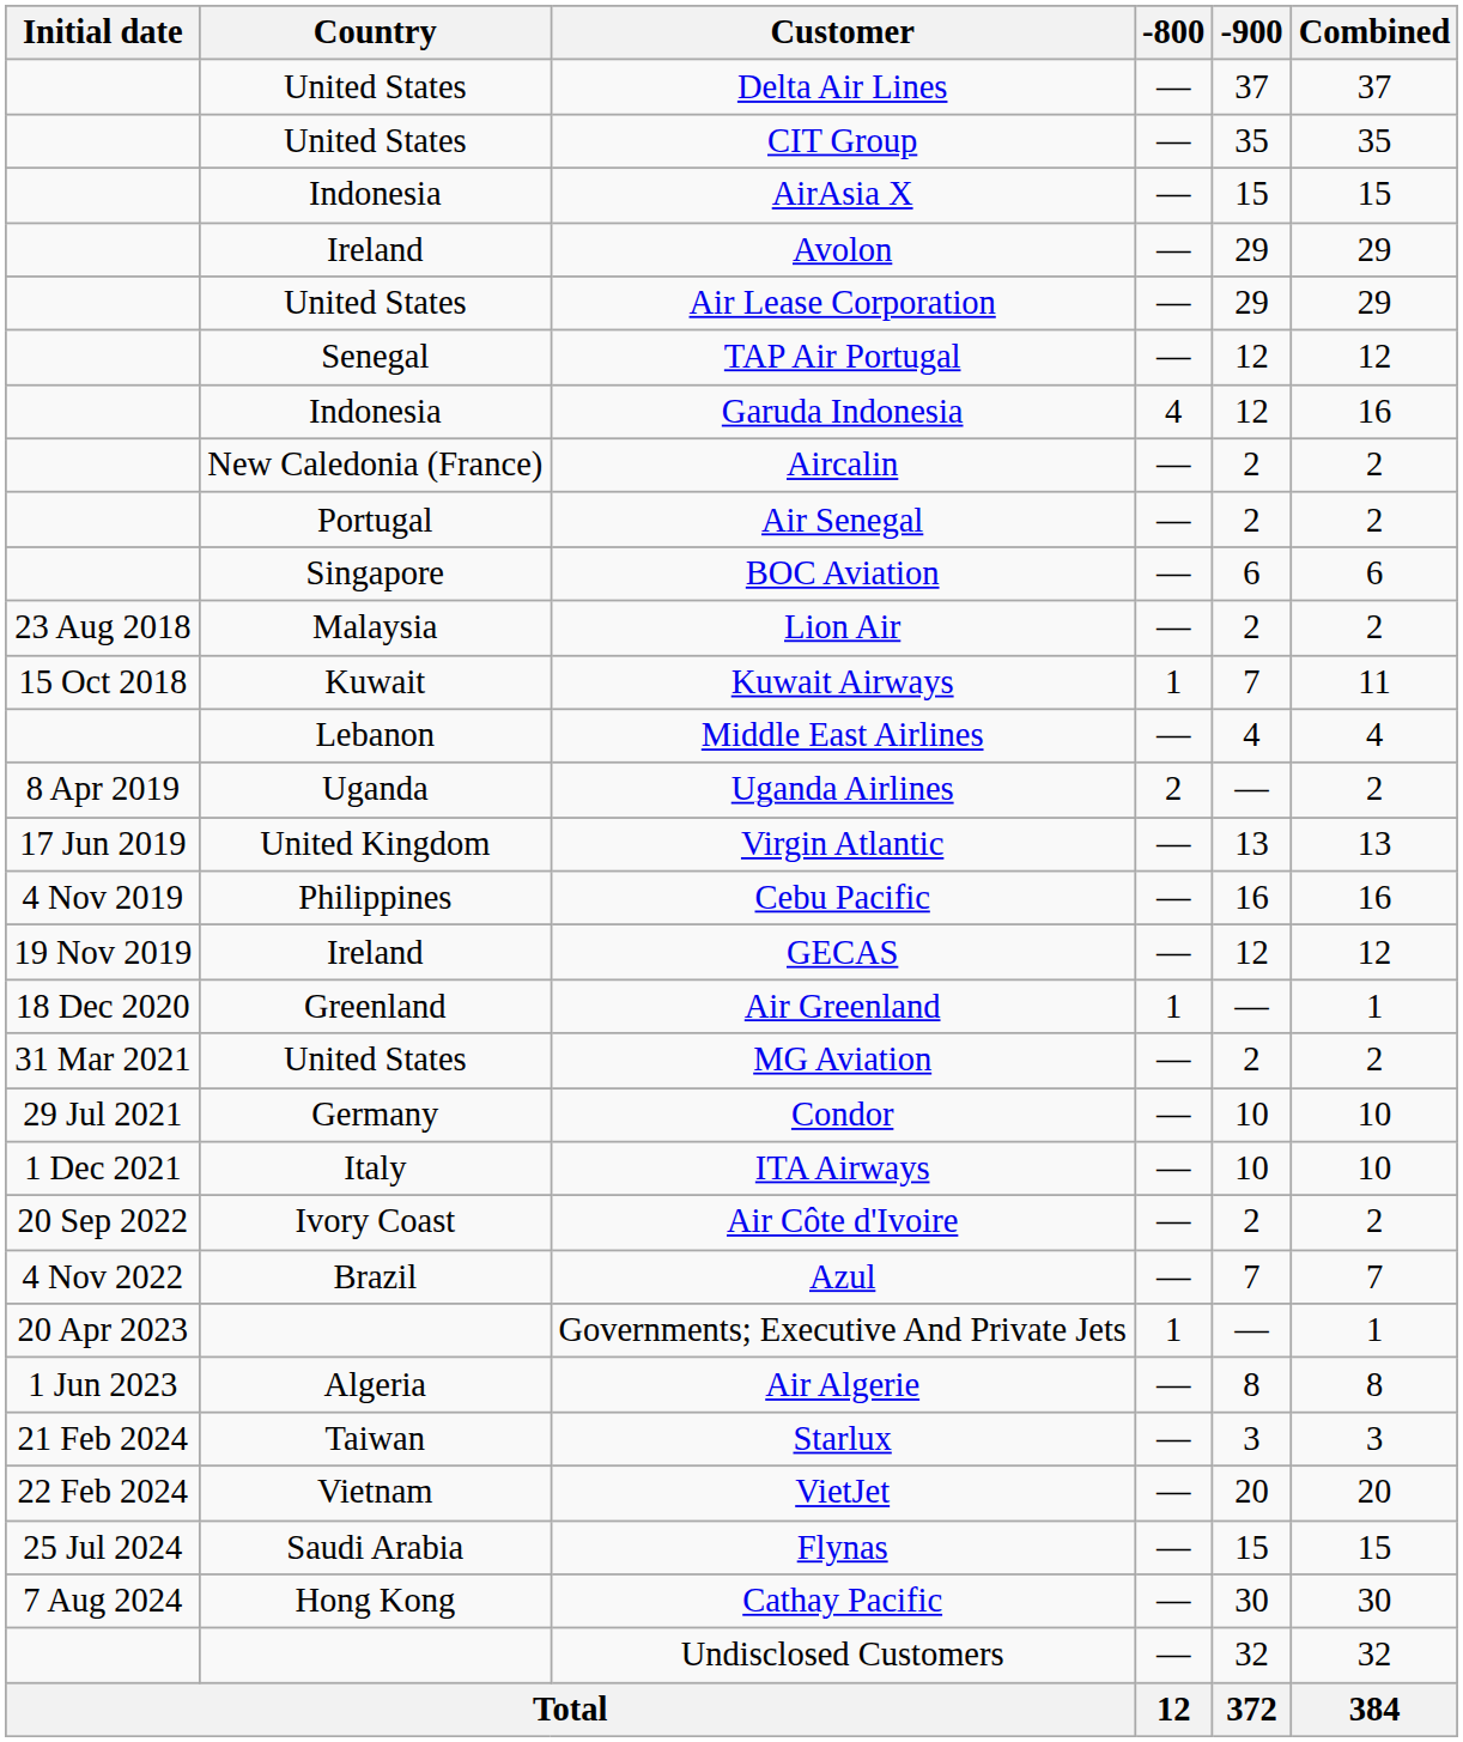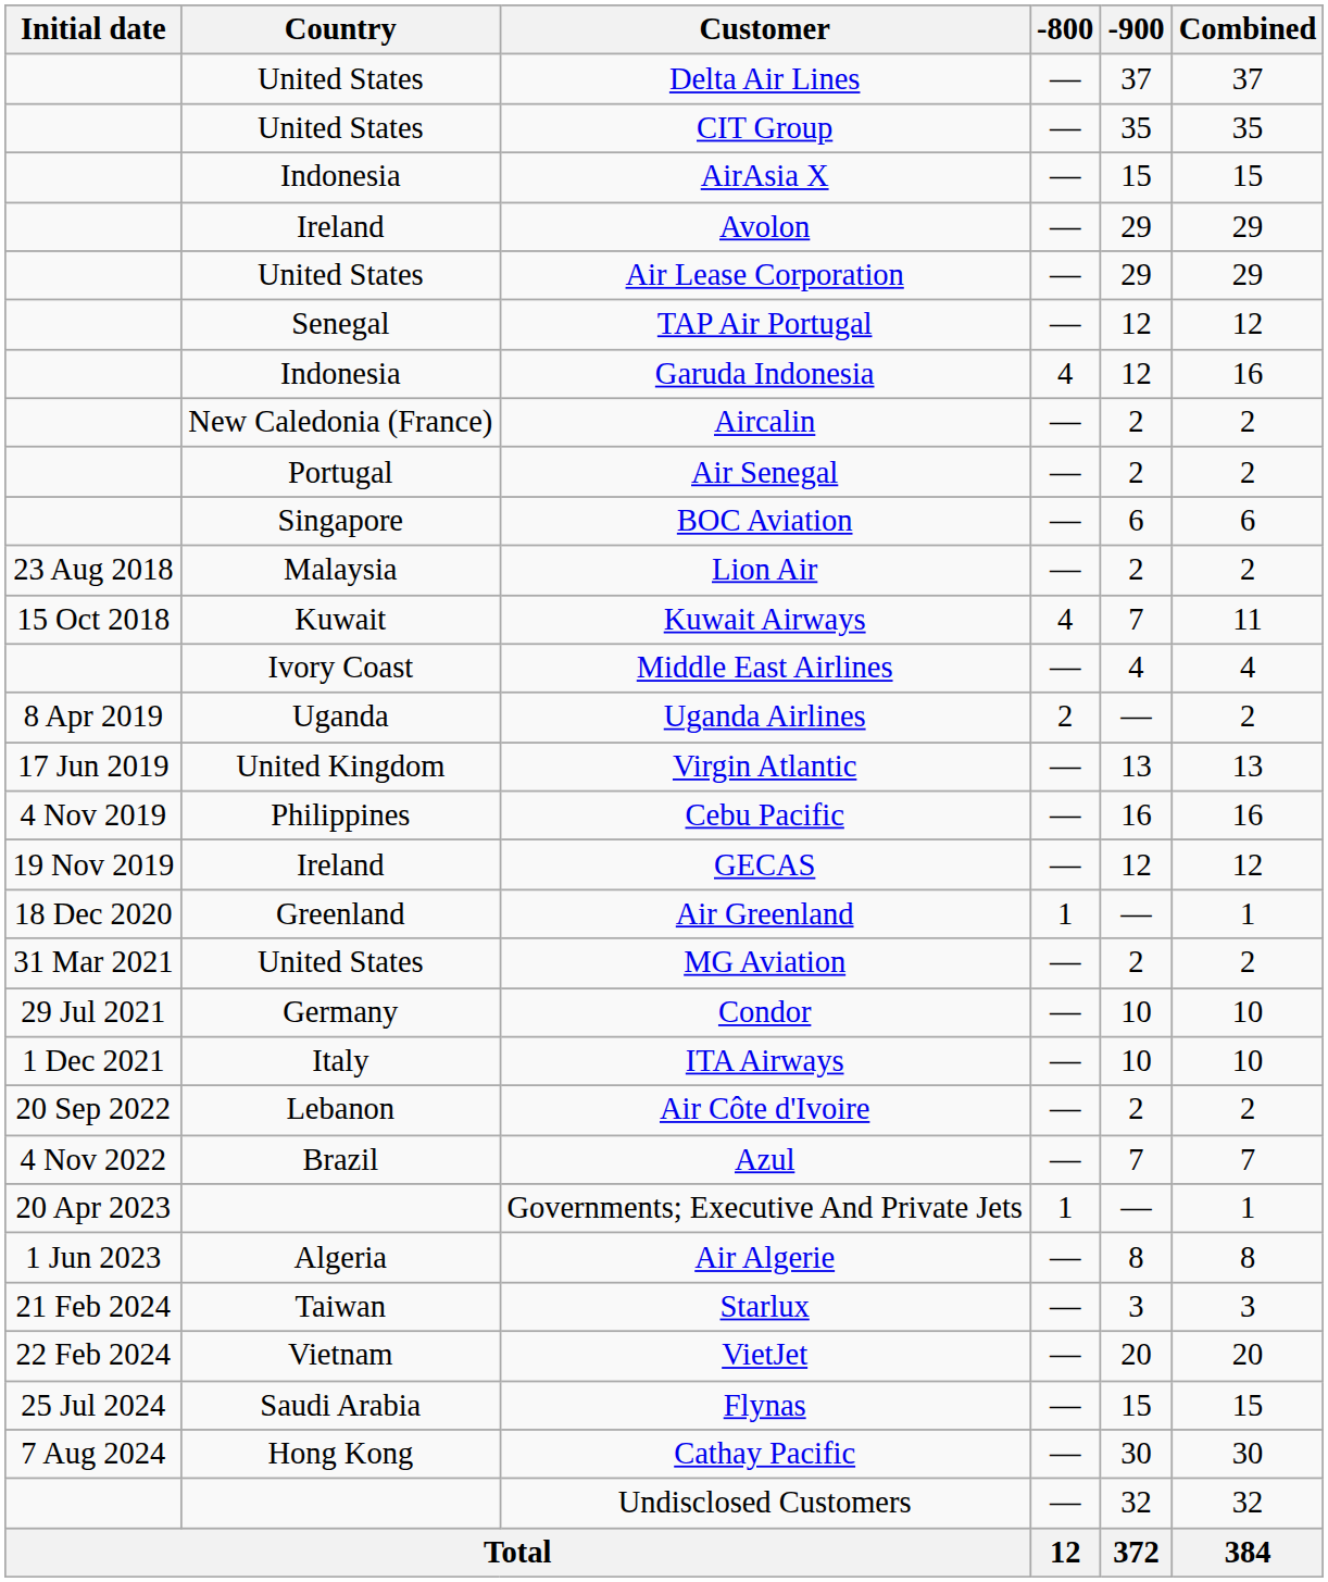 <table class="wikitable sortable sticky-header sort-under" style="text-align:center">
 <tr>
 <th>Initial date</th>
 <th>Country</th>
 <th>Customer</th>
 <th data-sort-type="number">-800</th>
 <th data-sort-type="number">-900</th>
 <th data-sort-type="number">Combined</th>
 </tr>
 <tr>
 <td></td>
 <td>United States</td>
 <td><a href='#'>Delta Air Lines</a></td>
 <td>—</td>
 <td>37</td>
 <td>37</td>
 </tr>
 <tr>
 <td></td>
 <td>United States</td>
 <td><a href='#'>CIT Group</a></td>
 <td>—</td>
 <td>35</td>
 <td>35</td>
 </tr>
 <tr>
 <td></td>
 <td>Indonesia</td>
 <td><a href='#'>AirAsia X</a></td>
 <td>—</td>
 <td>15</td>
 <td>15</td>
 </tr>
 <tr>
 <td></td>
 <td>Ireland</td>
 <td><a href='#'>Avolon</a></td>
 <td>—</td>
 <td>29</td>
 <td>29</td>
 </tr>
 <tr>
 <td></td>
 <td>United States</td>
 <td><a href='#'>Air Lease Corporation</a></td>
 <td>—</td>
 <td>29</td>
 <td>29</td>
 </tr>
 <tr>
 <td></td>
 <td>Senegal</td>
 <td><a href='#'>TAP Air Portugal</a></td>
 <td>—</td>
 <td>12</td>
 <td>12</td>
 </tr>
 <tr>
 <td></td>
 <td>Indonesia</td>
 <td><a href='#'>Garuda Indonesia</a></td>
 <td>4</td>
 <td>12</td>
 <td>16</td>
 </tr>
 <tr>
 <td></td>
 <td>New Caledonia (France)</td>
 <td><a href='#'>Aircalin</a></td>
 <td>—</td>
 <td>2</td>
 <td>2</td>
 </tr>
 <tr>
 <td></td>
 <td>Portugal</td>
 <td><a href='#'>Air Senegal</a></td>
 <td>—</td>
 <td>2</td>
 <td>2</td>
 </tr>
 <tr>
 <td></td>
 <td>Singapore</td>
 <td><a href='#'>BOC Aviation</a></td>
 <td>—</td>
 <td>6</td>
 <td>6</td>
 </tr>
 <tr>
 <td>23 Aug 2018</td>
 <td>Malaysia</td>
 <td><a href='#'>Lion Air</a></td>
 <td>—</td>
 <td>2</td>
 <td>2</td>
 </tr>
 <tr>
 <td>15 Oct 2018</td>
 <td>Kuwait</td>
 <td><a href='#'>Kuwait Airways</a></td>
-<td>1</td>
+<td>4</td>
 <td>7</td>
 <td>11</td>
 </tr>
 <tr>
 <td></td>
-<td>Lebanon</td>
+<td>Ivory Coast</td>
 <td><a href='#'>Middle East Airlines</a></td>
 <td>—</td>
 <td>4</td>
 <td>4</td>
 </tr>
 <tr>
 <td>8 Apr 2019</td>
 <td>Uganda</td>
 <td><a href='#'>Uganda Airlines</a></td>
 <td>2</td>
 <td>—</td>
 <td>2</td>
 </tr>
 <tr>
 <td>17 Jun 2019</td>
 <td>United Kingdom</td>
 <td><a href='#'>Virgin Atlantic</a></td>
 <td>—</td>
 <td>13</td>
 <td>13</td>
 </tr>
 <tr>
 <td>4 Nov 2019</td>
 <td>Philippines</td>
 <td><a href='#'>Cebu Pacific</a></td>
 <td>—</td>
 <td>16</td>
 <td>16</td>
 </tr>
 <tr>
 <td>19 Nov 2019</td>
 <td>Ireland</td>
 <td><a href='#'>GECAS</a></td>
 <td>—</td>
 <td>12</td>
 <td>12</td>
 </tr>
 <tr>
 <td>18 Dec 2020</td>
 <td>Greenland</td>
 <td><a href='#'>Air Greenland</a></td>
 <td>1</td>
 <td>—</td>
 <td>1</td>
 </tr>
 <tr>
 <td>31 Mar 2021</td>
 <td>United States</td>
 <td><a href='#'>MG Aviation</a></td>
 <td>—</td>
 <td>2</td>
 <td>2</td>
 </tr>
 <tr>
 <td>29 Jul 2021</td>
 <td>Germany</td>
 <td><a href='#'>Condor</a></td>
 <td>—</td>
 <td>10</td>
 <td>10</td>
 </tr>
 <tr>
 <td>1 Dec 2021</td>
 <td>Italy</td>
 <td><a href='#'>ITA Airways</a></td>
 <td>—</td>
 <td>10</td>
 <td>10</td>
 </tr>
 <tr>
 <td>20 Sep 2022</td>
-<td>Ivory Coast</td>
+<td>Lebanon</td>
 <td><a href='#'>Air Côte d'Ivoire</a></td>
 <td>—</td>
 <td>2</td>
 <td>2</td>
 </tr>
 <tr>
 <td>4 Nov 2022</td>
 <td>Brazil</td>
 <td><a href='#'>Azul</a></td>
 <td>—</td>
 <td>7</td>
 <td>7</td>
 </tr>
 <tr>
 <td>20 Apr 2023</td>
 <td></td>
 <td>Governments; Executive And Private Jets</td>
 <td>1</td>
 <td>—</td>
 <td>1</td>
 </tr>
 <tr>
 <td>1 Jun 2023</td>
 <td>Algeria</td>
 <td><a href='#'>Air Algerie</a></td>
 <td>—</td>
 <td>8</td>
 <td>8</td>
 </tr>
 <tr>
 <td>21 Feb 2024</td>
 <td>Taiwan</td>
 <td><a href='#'>Starlux</a></td>
 <td>—</td>
 <td>3</td>
 <td>3</td>
 </tr>
 <tr>
 <td>22 Feb 2024</td>
 <td>Vietnam</td>
 <td><a href='#'>VietJet</a></td>
 <td>—</td>
 <td>20</td>
 <td>20</td>
 </tr>
 <tr>
 <td>25 Jul 2024</td>
 <td>Saudi Arabia</td>
 <td><a href='#'>Flynas</a></td>
 <td>—</td>
 <td>15</td>
 <td>15</td>
 </tr>
 <tr>
 <td>7 Aug 2024</td>
 <td>Hong Kong</td>
 <td><a href='#'>Cathay Pacific</a></td>
 <td>—</td>
 <td>30</td>
 <td>30</td>
 </tr>
 <tr>
 <td></td>
 <td></td>
 <td>Undisclosed Customers</td>
 <td>—</td>
 <td>32</td>
 <td>32</td>
 </tr>
 <tr>
 <th colspan="3">Total</th>
 <th>12</th>
 <th>372</th>
 <th>384</th>
 </tr>
 </table>
